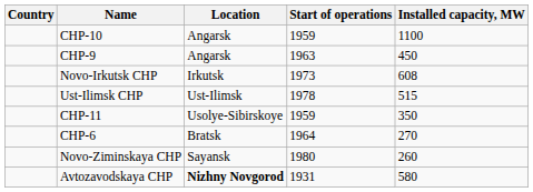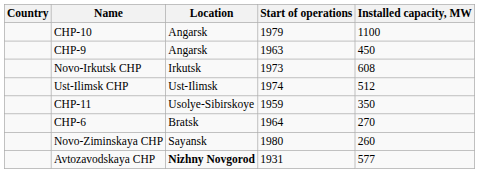 <table class="wikitable">
 <tr>
 <th>Country</th>
 <th>Name</th>
 <th>Location</th>
 <th>Start of operations</th>
 <th><strong>Installed capacity, MW</strong></th>
 </tr>
 <tr>
 <td></td>
 <td>CHP-10</td>
 <td>Angarsk</td>
-<td>1959</td>
+<td>1979</td>
 <td>1100</td>
 </tr>
 <tr>
 <td></td>
 <td>CHP-9</td>
 <td>Angarsk</td>
 <td>1963</td>
 <td>450</td>
 </tr>
 <tr>
 <td></td>
 <td>Novo-Irkutsk CHP</td>
 <td>Irkutsk</td>
 <td>1973</td>
 <td>608</td>
 </tr>
 <tr>
 <td></td>
 <td>Ust-Ilimsk CHP</td>
 <td>Ust-Ilimsk</td>
-<td>1978</td>
-<td>515</td>
+<td>1974</td>
+<td>512</td>
 </tr>
 <tr>
 <td></td>
 <td>CHP-11</td>
 <td>Usolye-Sibirskoye</td>
 <td>1959</td>
 <td>350</td>
 </tr>
 <tr>
 <td></td>
 <td>CHP-6</td>
 <td>Bratsk</td>
 <td>1964</td>
 <td>270</td>
 </tr>
 <tr>
 <td></td>
 <td>Novo-Ziminskaya CHP</td>
 <td>Sayansk</td>
 <td>1980</td>
 <td>260</td>
 </tr>
 <tr>
 <td></td>
 <td>Avtozavodskaya CHP</td>
 <td><strong>Nizhny Novgorod</strong></td>
 <td>1931</td>
-<td>580</td>
+<td>577</td>
 </tr>
 </table>
